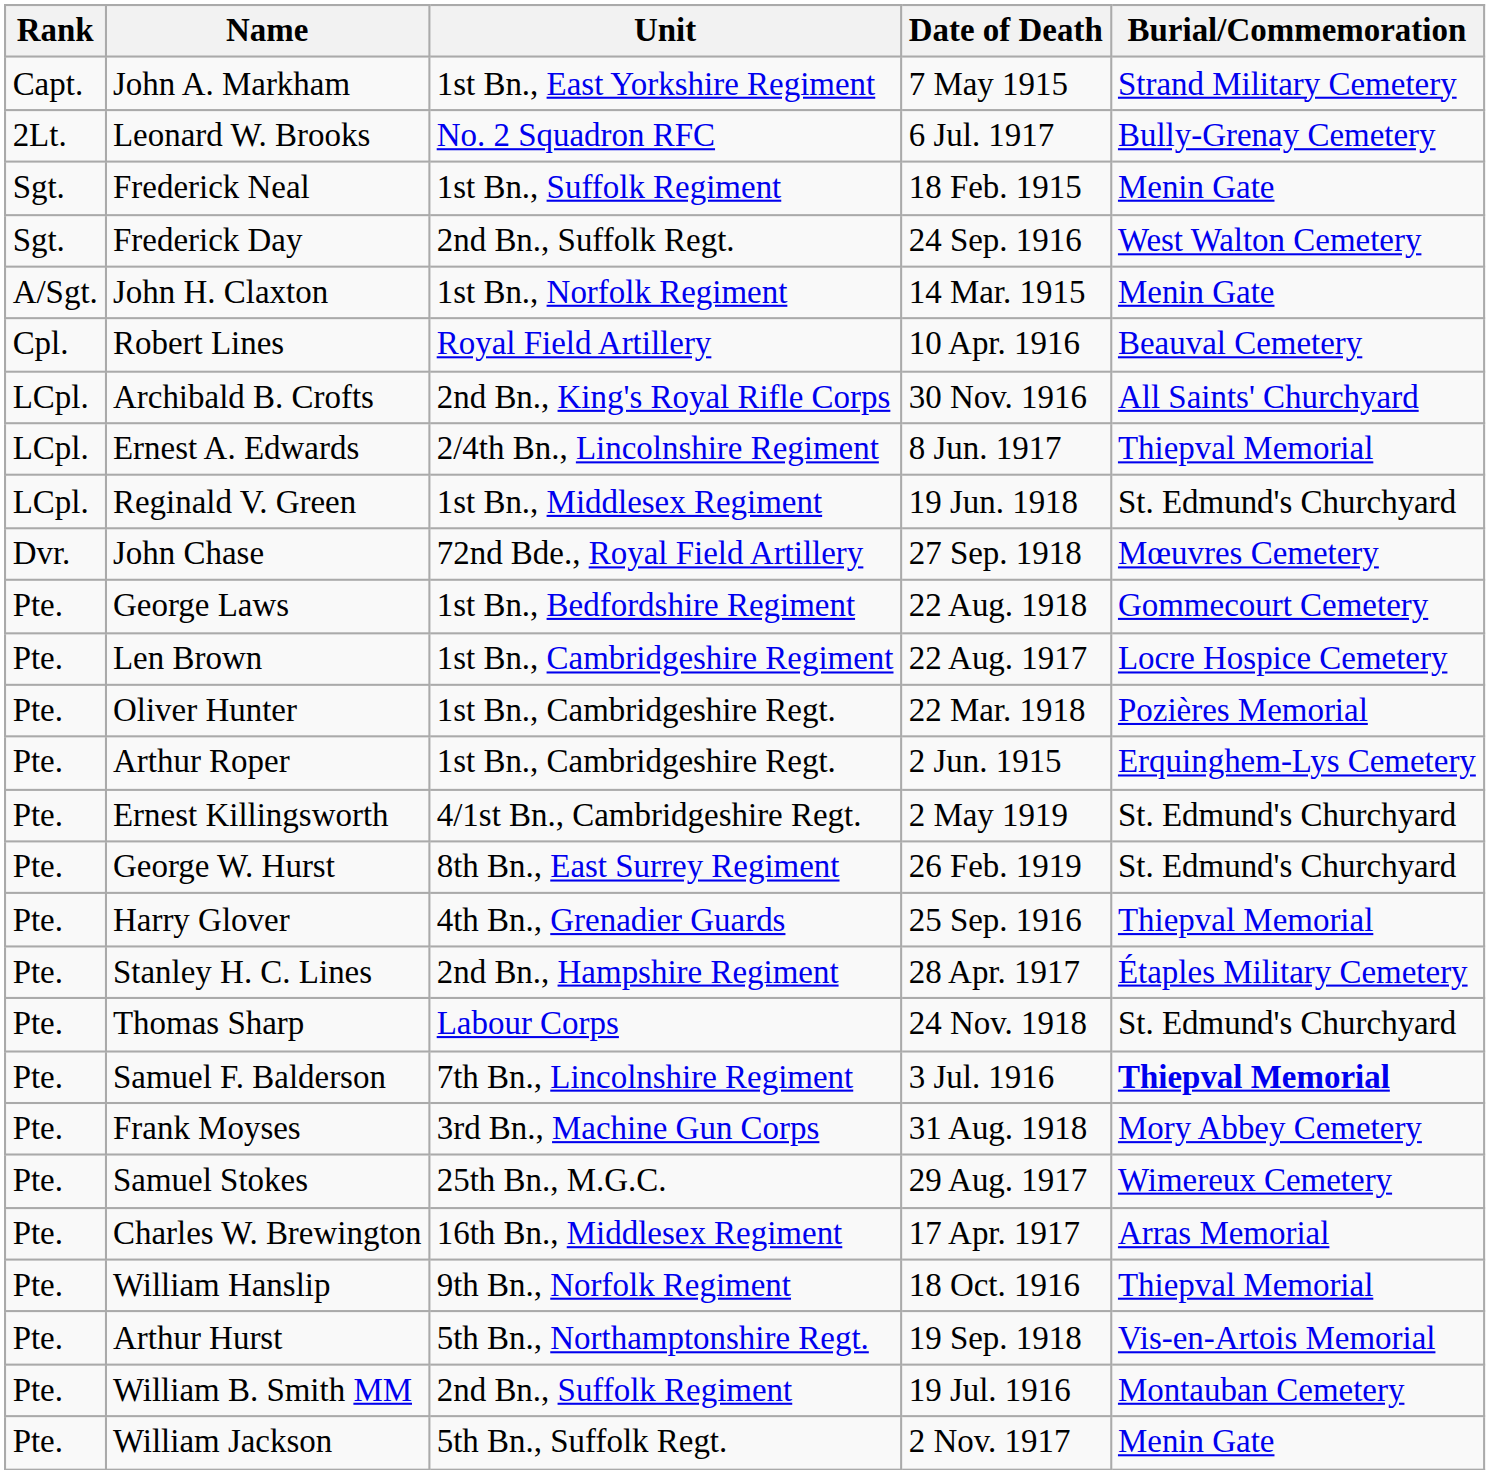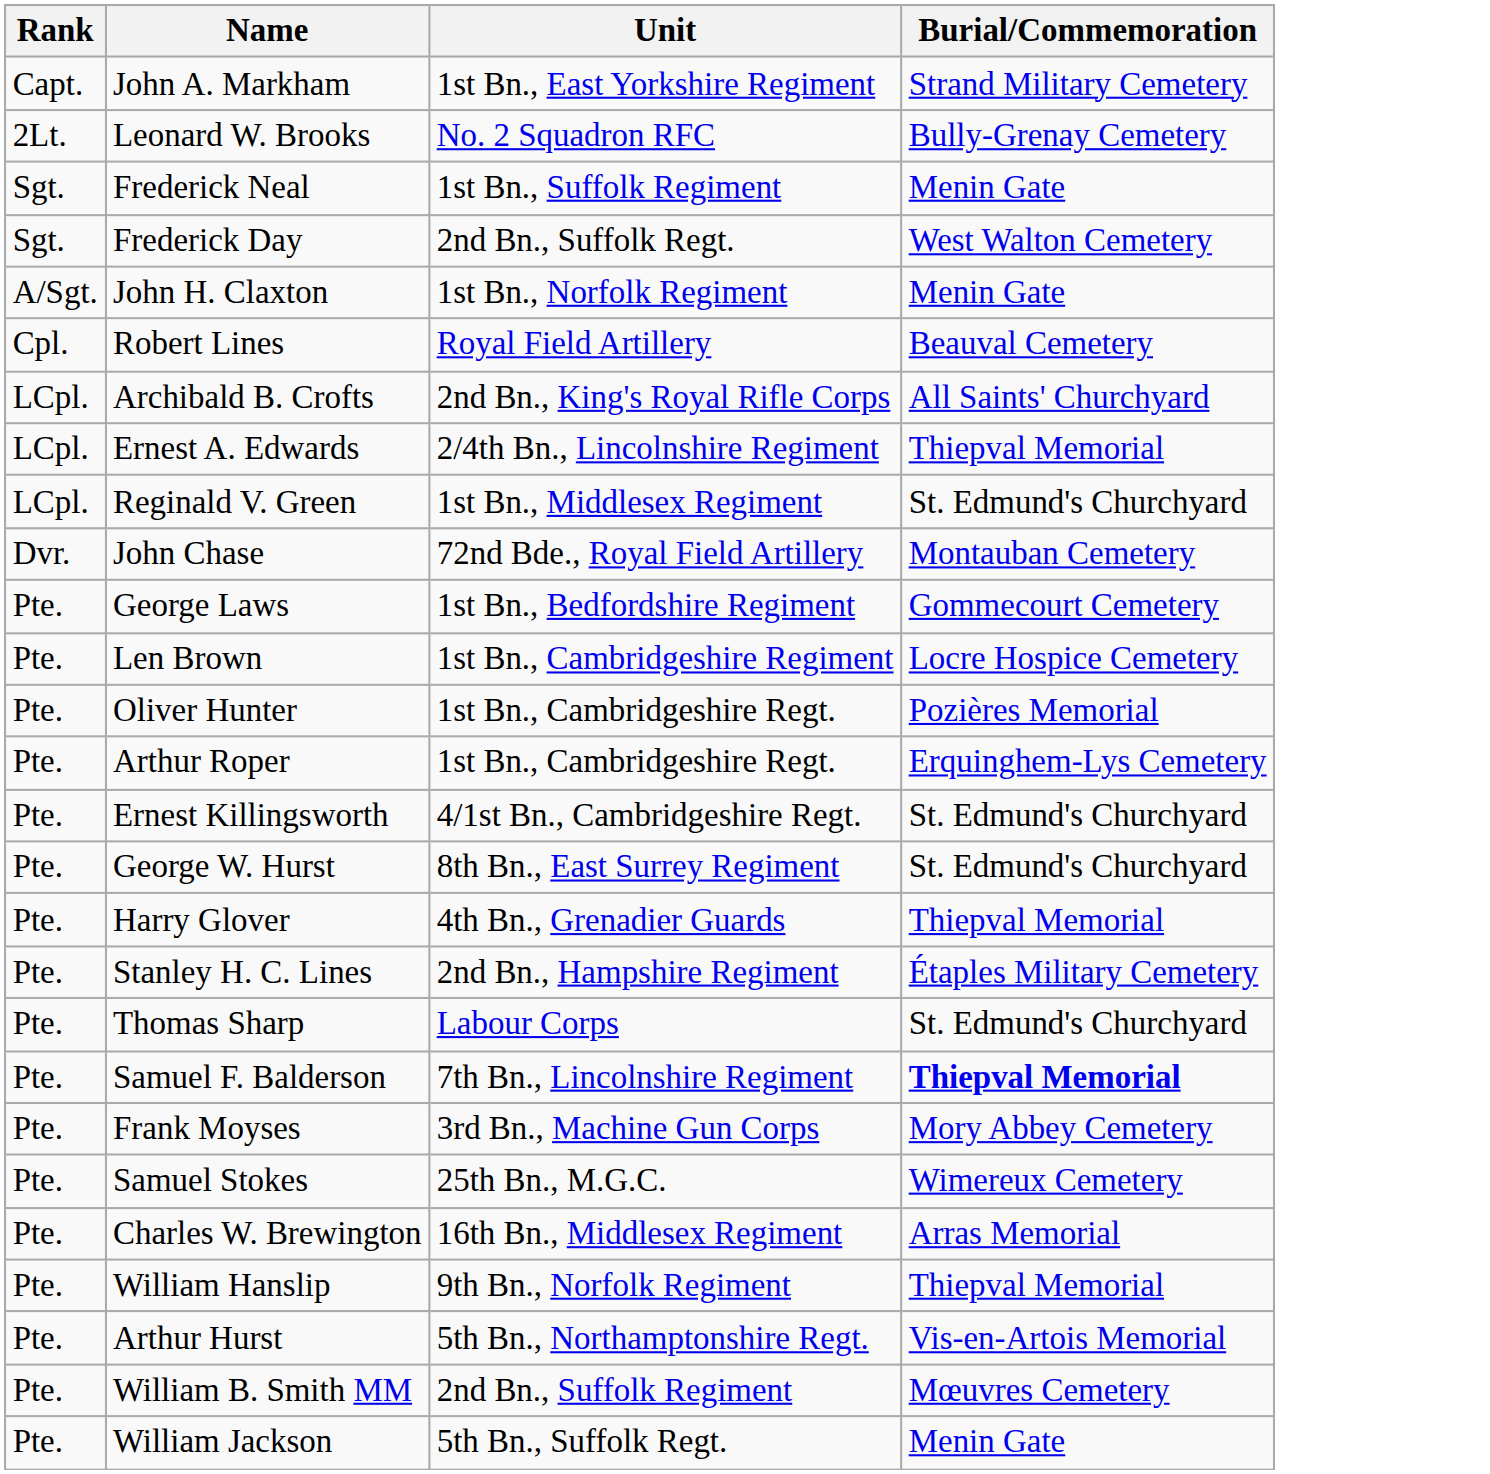 <table class="wikitable">
 <tr>
 <th>Rank</th>
 <th>Name</th>
 <th>Unit</th>
-<th>Date of Death</th>
 <th>Burial/Commemoration</th>
 </tr>
 <tr>
 <td>Capt.</td>
 <td>John A. Markham</td>
 <td>1st Bn., <a href='#'>East Yorkshire Regiment</a></td>
-<td>7 May 1915</td>
 <td><a href='#'>Strand Military Cemetery</a></td>
 </tr>
 <tr>
 <td>2Lt.</td>
 <td>Leonard W. Brooks</td>
 <td><a href='#'>No. 2 Squadron RFC</a></td>
-<td>6 Jul. 1917</td>
 <td><a href='#'>Bully-Grenay Cemetery</a></td>
 </tr>
 <tr>
 <td>Sgt.</td>
 <td>Frederick Neal</td>
 <td>1st Bn., <a href='#'>Suffolk Regiment</a></td>
-<td>18 Feb. 1915</td>
 <td><a href='#'>Menin Gate</a></td>
 </tr>
 <tr>
 <td>Sgt.</td>
 <td>Frederick Day</td>
 <td>2nd Bn., Suffolk Regt.</td>
-<td>24 Sep. 1916</td>
 <td><a href='#'>West Walton Cemetery</a></td>
 </tr>
 <tr>
 <td>A/Sgt.</td>
 <td>John H. Claxton</td>
 <td>1st Bn., <a href='#'>Norfolk Regiment</a></td>
-<td>14 Mar. 1915</td>
 <td><a href='#'>Menin Gate</a></td>
 </tr>
 <tr>
 <td>Cpl.</td>
 <td>Robert Lines</td>
 <td><a href='#'>Royal Field Artillery</a></td>
-<td>10 Apr. 1916</td>
 <td><a href='#'>Beauval Cemetery</a></td>
 </tr>
 <tr>
 <td>LCpl.</td>
 <td>Archibald B. Crofts</td>
 <td>2nd Bn., <a href='#'>King's Royal Rifle Corps</a></td>
-<td>30 Nov. 1916</td>
 <td><a href='#'>All Saints' Churchyard</a></td>
 </tr>
 <tr>
 <td>LCpl.</td>
 <td>Ernest A. Edwards</td>
 <td>2/4th Bn., <a href='#'>Lincolnshire Regiment</a></td>
-<td>8 Jun. 1917</td>
 <td><a href='#'>Thiepval Memorial</a></td>
 </tr>
 <tr>
 <td>LCpl.</td>
 <td>Reginald V. Green</td>
 <td>1st Bn., <a href='#'>Middlesex Regiment</a></td>
-<td>19 Jun. 1918</td>
 <td>St. Edmund's Churchyard</td>
 </tr>
 <tr>
 <td>Dvr.</td>
 <td>John Chase</td>
 <td>72nd Bde., <a href='#'>Royal Field Artillery</a></td>
-<td>27 Sep. 1918</td>
-<td><a href='#'>Mœuvres Cemetery</a></td>
+<td><a href='#'>Montauban Cemetery</a></td>
 </tr>
 <tr>
 <td>Pte.</td>
 <td>George Laws</td>
 <td>1st Bn., <a href='#'>Bedfordshire Regiment</a></td>
-<td>22 Aug. 1918</td>
 <td><a href='#'>Gommecourt Cemetery</a></td>
 </tr>
 <tr>
 <td>Pte.</td>
 <td>Len Brown</td>
 <td>1st Bn., <a href='#'>Cambridgeshire Regiment</a></td>
-<td>22 Aug. 1917</td>
 <td><a href='#'>Locre Hospice Cemetery</a></td>
 </tr>
 <tr>
 <td>Pte.</td>
 <td>Oliver Hunter</td>
 <td>1st Bn., Cambridgeshire Regt.</td>
-<td>22 Mar. 1918</td>
 <td><a href='#'>Pozières Memorial</a></td>
 </tr>
 <tr>
 <td>Pte.</td>
 <td>Arthur Roper</td>
 <td>1st Bn., Cambridgeshire Regt.</td>
-<td>2 Jun. 1915</td>
 <td><a href='#'>Erquinghem-Lys Cemetery</a></td>
 </tr>
 <tr>
 <td>Pte.</td>
 <td>Ernest Killingsworth</td>
 <td>4/1st Bn., Cambridgeshire Regt.</td>
-<td>2 May 1919</td>
 <td>St. Edmund's Churchyard</td>
 </tr>
 <tr>
 <td>Pte.</td>
 <td>George W. Hurst</td>
 <td>8th Bn., <a href='#'>East Surrey Regiment</a></td>
-<td>26 Feb. 1919</td>
 <td>St. Edmund's Churchyard</td>
 </tr>
 <tr>
 <td>Pte.</td>
 <td>Harry Glover</td>
 <td>4th Bn., <a href='#'>Grenadier Guards</a></td>
-<td>25 Sep. 1916</td>
 <td><a href='#'>Thiepval Memorial</a></td>
 </tr>
 <tr>
 <td>Pte.</td>
 <td>Stanley H. C. Lines</td>
 <td>2nd Bn., <a href='#'>Hampshire Regiment</a></td>
-<td>28 Apr. 1917</td>
 <td><a href='#'>Étaples Military Cemetery</a></td>
 </tr>
 <tr>
 <td>Pte.</td>
 <td>Thomas Sharp</td>
 <td><a href='#'>Labour Corps</a></td>
-<td>24 Nov. 1918</td>
 <td>St. Edmund's Churchyard</td>
 </tr>
 <tr>
 <td>Pte.</td>
 <td>Samuel F. Balderson</td>
 <td>7th Bn., <a href='#'>Lincolnshire Regiment</a></td>
-<td>3 Jul. 1916</td>
 <td><strong><a href='#'>Thiepval Memorial</a></strong></td>
 </tr>
 <tr>
 <td>Pte.</td>
 <td>Frank Moyses</td>
 <td>3rd Bn., <a href='#'>Machine Gun Corps</a></td>
-<td>31 Aug. 1918</td>
 <td><a href='#'>Mory Abbey Cemetery</a></td>
 </tr>
 <tr>
 <td>Pte.</td>
 <td>Samuel Stokes</td>
 <td>25th Bn., M.G.C.</td>
-<td>29 Aug. 1917</td>
 <td><a href='#'>Wimereux Cemetery</a></td>
 </tr>
 <tr>
 <td>Pte.</td>
 <td>Charles W. Brewington</td>
 <td>16th Bn., <a href='#'>Middlesex Regiment</a></td>
-<td>17 Apr. 1917</td>
 <td><a href='#'>Arras Memorial</a></td>
 </tr>
 <tr>
 <td>Pte.</td>
 <td>William Hanslip</td>
 <td>9th Bn., <a href='#'>Norfolk Regiment</a></td>
-<td>18 Oct. 1916</td>
 <td><a href='#'>Thiepval Memorial</a></td>
 </tr>
 <tr>
 <td>Pte.</td>
 <td>Arthur Hurst</td>
 <td>5th Bn., <a href='#'>Northamptonshire Regt.</a></td>
-<td>19 Sep. 1918</td>
 <td><a href='#'>Vis-en-Artois Memorial</a></td>
 </tr>
 <tr>
 <td>Pte.</td>
 <td>William B. Smith <a href='#'>MM</a></td>
 <td>2nd Bn., <a href='#'>Suffolk Regiment</a></td>
-<td>19 Jul. 1916</td>
-<td><a href='#'>Montauban Cemetery</a></td>
+<td><a href='#'>Mœuvres Cemetery</a></td>
 </tr>
 <tr>
 <td>Pte.</td>
 <td>William Jackson</td>
 <td>5th Bn., Suffolk Regt.</td>
-<td>2 Nov. 1917</td>
 <td><a href='#'>Menin Gate</a></td>
 </tr>
 </table>
